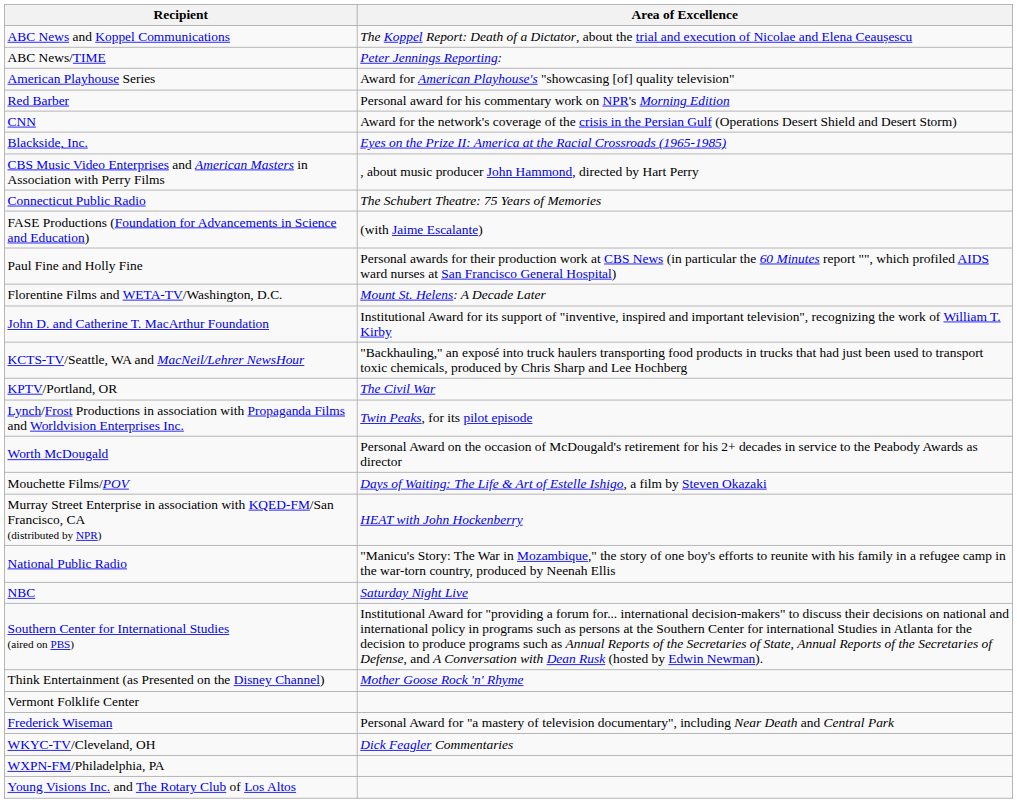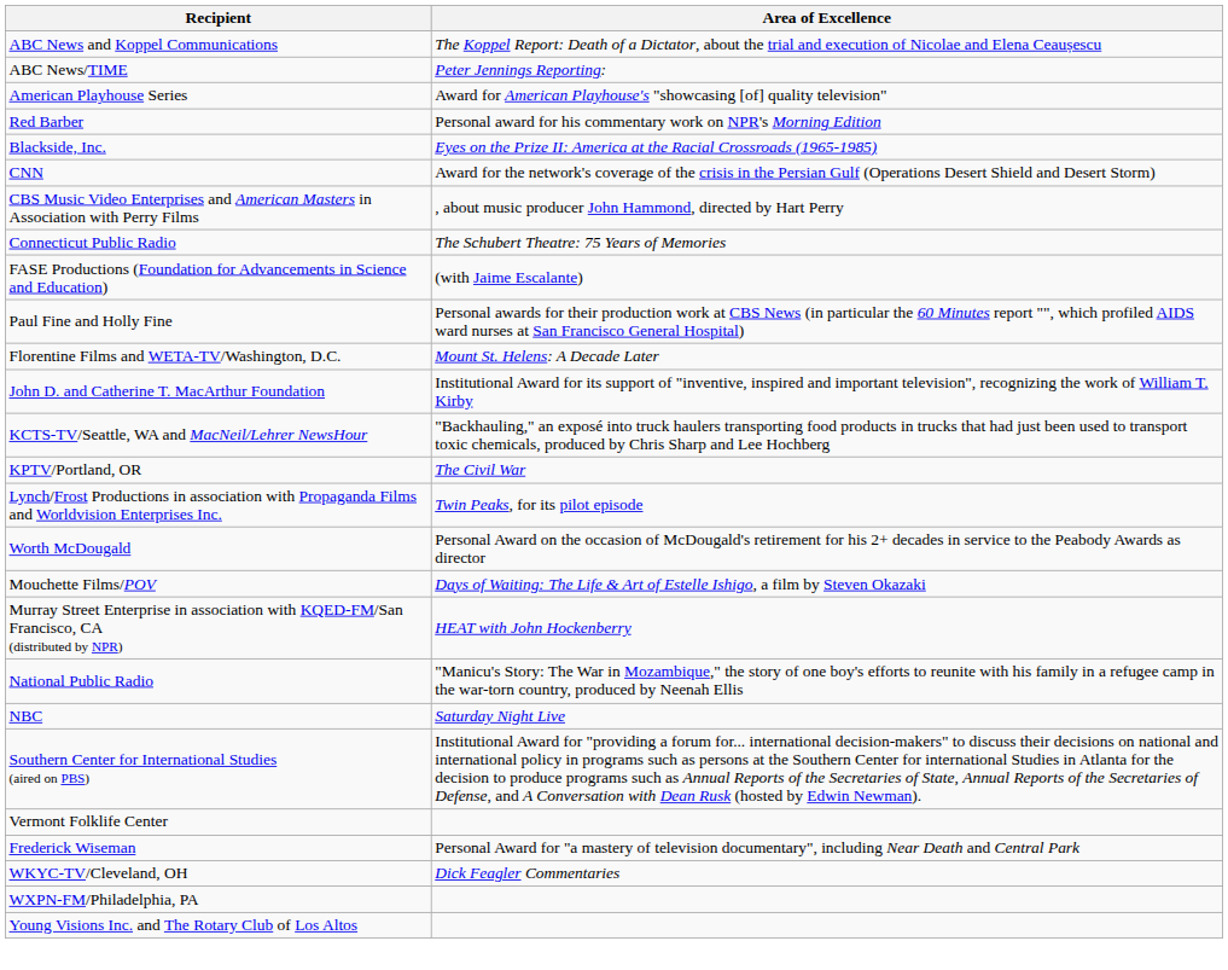 <table class="wikitable" style="width:95%">
 <tr bgcolor="#CCCCCC">
 <th width=35%>Recipient</th>
 <th width=65%>Area of Excellence</th>
 </tr>
 <tr>
 <td><a href='#'>ABC News</a> and <a href='#'>Koppel Communications</a></td>
 <td><em>The <a href='#'>Koppel</a> Report: Death of a Dictator</em>, about the <a href='#'>trial and execution of Nicolae and Elena Ceaușescu</a></td>
 </tr>
 <tr>
 <td>ABC News/<a href='#'>TIME</a></td>
 <td><em><a href='#'>Peter Jennings Reporting</a>: </em></td>
 </tr>
 <tr>
 <td><a href='#'>American Playhouse</a> Series</td>
 <td>Award for <em><a href='#'>American Playhouse's</a></em> "showcasing [of] quality television"</td>
 </tr>
 <tr>
 <td><a href='#'>Red Barber</a></td>
 <td>Personal award for his commentary work on <a href='#'>NPR</a>'s <em><a href='#'>Morning Edition</a></em></td>
 </tr>
 <tr>
+<td><a href='#'>Blackside, Inc.</a></td>
+<td><em><a href='#'>Eyes on the Prize II: America at the Racial Crossroads (1965-1985)</a></em></td>
+</tr>
+<tr>
 <td><a href='#'>CNN</a></td>
 <td>Award for the network's coverage of the <a href='#'>crisis in the Persian Gulf</a> (Operations Desert Shield and Desert Storm)</td>
-</tr>
-<tr>
-<td><a href='#'>Blackside, Inc.</a></td>
-<td><em><a href='#'>Eyes on the Prize II: America at the Racial Crossroads (1965-1985)</a></em></td>
 </tr>
 <tr>
 <td><a href='#'>CBS Music Video Enterprises</a> and <em><a href='#'>American Masters</a></em> in Association with Perry Films</td>
 <td><em></em>, about music producer <a href='#'>John Hammond</a>, directed by Hart Perry</td>
 </tr>
 <tr>
 <td><a href='#'>Connecticut Public Radio</a></td>
 <td><em>The Schubert Theatre: 75 Years of Memories</em></td>
 </tr>
 <tr>
 <td>FASE Productions (<a href='#'>Foundation for Advancements in Science and Education</a>)</td>
 <td><em></em> (with <a href='#'>Jaime Escalante</a>)</td>
 </tr>
 <tr>
 <td>Paul Fine and Holly Fine</td>
 <td>Personal awards for their production work at <a href='#'>CBS News</a> (in particular the <em><a href='#'>60 Minutes</a></em> report "", which profiled <a href='#'>AIDS</a> ward nurses at <a href='#'>San Francisco General Hospital</a>)</td>
 </tr>
 <tr>
 <td>Florentine Films and <a href='#'>WETA-TV</a>/Washington, D.C.</td>
 <td><em><a href='#'>Mount St. Helens</a>: A Decade Later</em></td>
 </tr>
 <tr>
 <td><a href='#'>John D. and Catherine T. MacArthur Foundation</a></td>
 <td>Institutional Award for its support of "inventive, inspired and important television", recognizing the work of <a href='#'>William T. Kirby</a></td>
 </tr>
 <tr>
 <td><a href='#'>KCTS-TV</a>/Seattle, WA and <em><a href='#'>MacNeil/Lehrer NewsHour</a></em></td>
 <td>"Backhauling," an exposé into truck haulers transporting food products in trucks that had just been used to transport toxic chemicals, produced by Chris Sharp and Lee Hochberg</td>
 </tr>
 <tr>
 <td><a href='#'>KPTV</a>/Portland, OR</td>
 <td><em><a href='#'>The Civil War</a></em></td>
 </tr>
 <tr>
 <td><a href='#'>Lynch</a>/<a href='#'>Frost</a> Productions in association with <a href='#'>Propaganda Films</a> and <a href='#'>Worldvision Enterprises Inc.</a></td>
 <td><em><a href='#'>Twin Peaks</a></em>, for its <a href='#'>pilot episode</a></td>
 </tr>
 <tr>
 <td><a href='#'>Worth McDougald</a></td>
 <td>Personal Award on the occasion of McDougald's retirement for his 2+ decades in service to the Peabody Awards as director</td>
 </tr>
 <tr>
 <td>Mouchette Films/<em><a href='#'>POV</a></em></td>
 <td><em><a href='#'>Days of Waiting: The Life & Art of Estelle Ishigo</a></em>, a film by <a href='#'>Steven Okazaki</a></td>
 </tr>
 <tr>
 <td>Murray Street Enterprise in association with <a href='#'>KQED-FM</a>/San Francisco, CA<br><small>(distributed by <a href='#'>NPR</a>)</small></td>
 <td><em><a href='#'>HEAT with John Hockenberry</a></em></td>
 </tr>
 <tr>
 <td><a href='#'>National Public Radio</a></td>
 <td>"Manicu's Story: The War in <a href='#'>Mozambique</a>," the story of one boy's efforts to reunite with his family in a refugee camp in the war-torn country, produced by Neenah Ellis</td>
 </tr>
 <tr>
 <td><a href='#'>NBC</a></td>
 <td><em><a href='#'>Saturday Night Live</a></em></td>
 </tr>
 <tr>
 <td><a href='#'>Southern Center for International Studies</a> <br><small>(aired on <a href='#'>PBS</a>)</small></td>
 <td>Institutional Award for "providing a forum for... international decision-makers" to discuss their decisions on national and international policy in programs such as persons at the Southern Center for international Studies in Atlanta for the decision to produce programs such as <em>Annual Reports of the Secretaries of State</em>, <em>Annual Reports of the Secretaries of Defense</em>, and <em>A Conversation with <a href='#'>Dean Rusk</a></em> (hosted by <a href='#'>Edwin Newman</a>).</td>
 </tr>
 <tr>
-<td>Think Entertainment (as Presented on the <a href='#'>Disney Channel</a>)</td>
-<td><em><a href='#'>Mother Goose Rock 'n' Rhyme</a></em></td>
-</tr>
-<tr>
 <td>Vermont Folklife Center</td>
 <td><em></em></td>
 </tr>
 <tr>
 <td><a href='#'>Frederick Wiseman</a></td>
 <td>Personal Award for "a mastery of television documentary", including <em>Near Death</em> and <em>Central Park</em></td>
 </tr>
 <tr>
 <td><a href='#'>WKYC-TV</a>/Cleveland, OH</td>
 <td><em><a href='#'>Dick Feagler</a> Commentaries</em></td>
 </tr>
 <tr>
 <td><a href='#'>WXPN-FM</a>/Philadelphia, PA</td>
 <td><em></em></td>
 </tr>
 <tr>
 <td><a href='#'>Young Visions Inc.</a> and <a href='#'>The Rotary Club</a> of <a href='#'>Los Altos</a></td>
 <td><em></em></td>
 </tr>
 </table>
